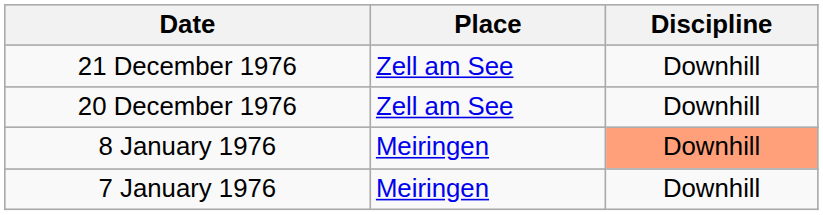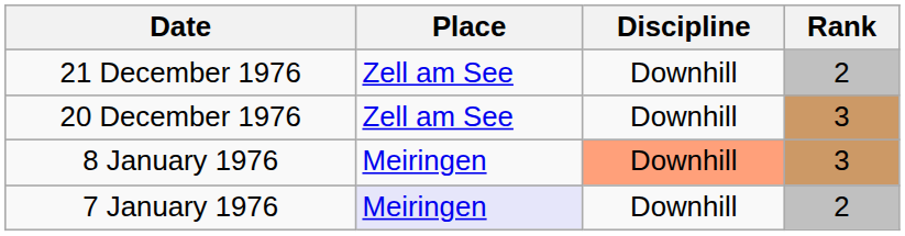 <table class="wikitable" width=40% style="font-size:100%; text-align:center;">
 <tr>
 <th>Date</th>
 <th>Place</th>
 <th>Discipline</th>
+<th>Rank</th>
 </tr>
 <tr>
 <td>21 December 1976</td>
 <td align=left> <a href='#'>Zell am See</a></td>
 <td>Downhill</td>
+<td bgcolor=silver>2</td>
 </tr>
 <tr>
 <td>20 December 1976</td>
 <td align=left> <a href='#'>Zell am See</a></td>
 <td>Downhill</td>
+<td bgcolor=cc9966>3</td>
 </tr>
 <tr>
 <td>8 January 1976</td>
 <td align=left> <a href='#'>Meiringen</a></td>
 <td style="background: lightsalmon;">Downhill</td>
+<td bgcolor=cc9966>3</td>
 </tr>
 <tr>
 <td>7 January 1976</td>
-<td align=left> <a href='#'>Meiringen</a></td>
+<td align=left style="background: lavender;"> <a href='#'>Meiringen</a></td>
 <td>Downhill</td>
+<td bgcolor=silver>2</td>
 </tr>
 </table>
